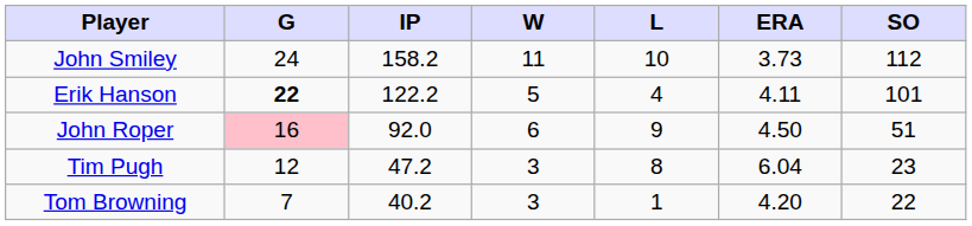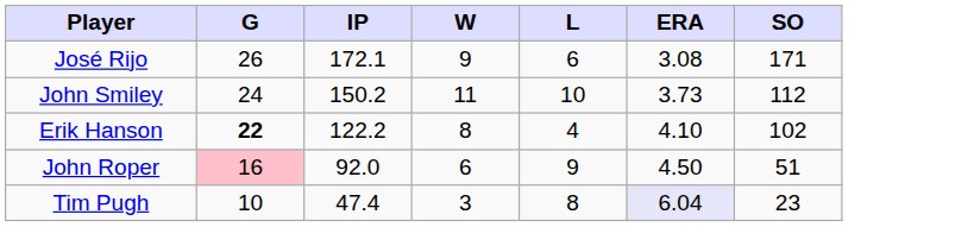 <table class="wikitable sortable">
 <tr>
 <th style="background:#ddf; width:16%;">Player</th>
 <th style="background:#ddf; width:9%;">G</th>
 <th style="background:#ddf; width:9%;">IP</th>
 <th style="background:#ddf; width:9%;">W</th>
 <th style="background:#ddf; width:9%;">L</th>
 <th style="background:#ddf; width:9%;">ERA</th>
 <th style="background:#ddf; width:9%;">SO</th>
 </tr>
+<tr style="text-align:center;">
+<td><a href='#'>José Rijo</a></td>
+<td>26</td>
+<td>172.1</td>
+<td>9</td>
+<td>6</td>
+<td>3.08</td>
+<td>171</td>
+</tr>
 <tr align=center>
 <td><a href='#'>John Smiley</a></td>
 <td>24</td>
-<td>158.2</td>
+<td>150.2</td>
 <td>11</td>
 <td>10</td>
 <td>3.73</td>
 <td>112</td>
 </tr>
 <tr align=center>
 <td><a href='#'>Erik Hanson</a></td>
 <td><strong>22</strong></td>
 <td>122.2</td>
-<td>5</td>
+<td>8</td>
 <td>4</td>
-<td>4.11</td>
-<td>101</td>
+<td>4.10</td>
+<td>102</td>
 </tr>
 <tr align=center>
 <td><a href='#'>John Roper</a></td>
 <td style="background: pink;">16</td>
 <td>92.0</td>
 <td>6</td>
 <td>9</td>
 <td>4.50</td>
 <td>51</td>
 </tr>
 <tr align=center>
 <td><a href='#'>Tim Pugh</a></td>
-<td>12</td>
-<td>47.2</td>
+<td>10</td>
+<td>47.4</td>
 <td>3</td>
 <td>8</td>
-<td>6.04</td>
+<td style="background: lavender;">6.04</td>
 <td>23</td>
 </tr>
-<tr align=center>
-<td><a href='#'>Tom Browning</a></td>
-<td>7</td>
-<td>40.2</td>
-<td>3</td>
-<td>1</td>
-<td>4.20</td>
-<td>22</td>
-</tr>
 </table>
